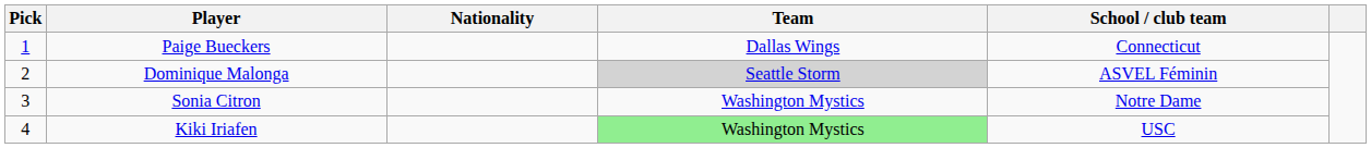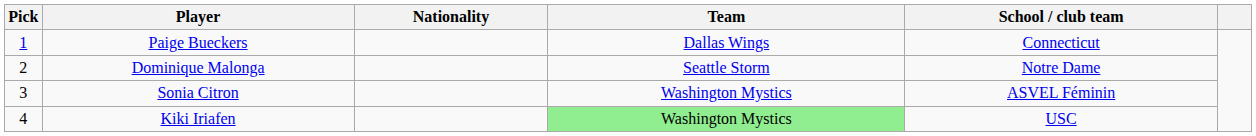 <table class="wikitable" style="text-align: center;">
 <tr>
 <th width=30>Pick</th>
 <th width=333>Player</th>
 <th width=200>Nationality</th>
 <th width=383>Team</th>
 <th width=333>School / club team</th>
 <th width=30 class="unsortable"></th>
 </tr>
 <tr>
 <td><a href='#'>1</a></td>
 <td><a href='#'>Paige Bueckers</a></td>
 <td></td>
 <td><a href='#'>Dallas Wings</a></td>
 <td><a href='#'>Connecticut</a></td>
 <td rowspan=4></td>
 </tr>
 <tr>
 <td>2</td>
 <td><a href='#'>Dominique Malonga</a></td>
 <td></td>
-<td style="background: lightgrey;"><a href='#'>Seattle Storm</a> </td>
-<td><a href='#'>ASVEL Féminin</a></td>
+<td><a href='#'>Seattle Storm</a> </td>
+<td><a href='#'>Notre Dame</a></td>
 </tr>
 <tr>
 <td>3</td>
 <td><a href='#'>Sonia Citron</a></td>
 <td></td>
 <td><a href='#'>Washington Mystics</a> </td>
-<td><a href='#'>Notre Dame</a></td>
+<td><a href='#'>ASVEL Féminin</a></td>
 </tr>
 <tr>
 <td>4</td>
 <td><a href='#'>Kiki Iriafen</a></td>
 <td></td>
 <td style="background: lightgreen;">Washington Mystics</td>
 <td><a href='#'>USC</a></td>
 </tr>
 </table>
